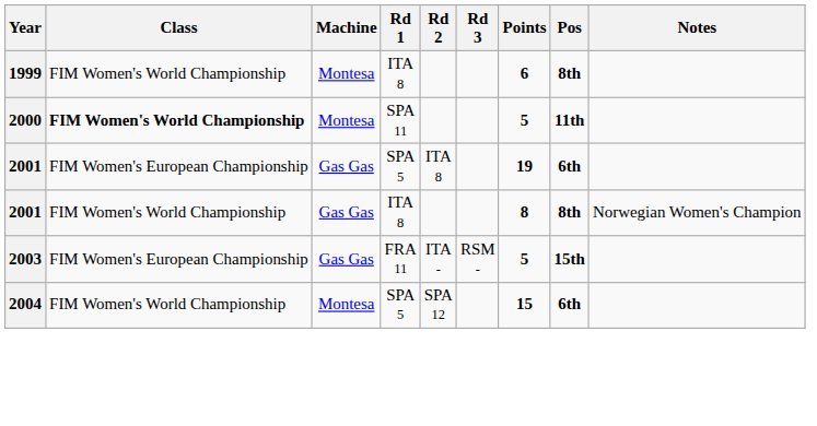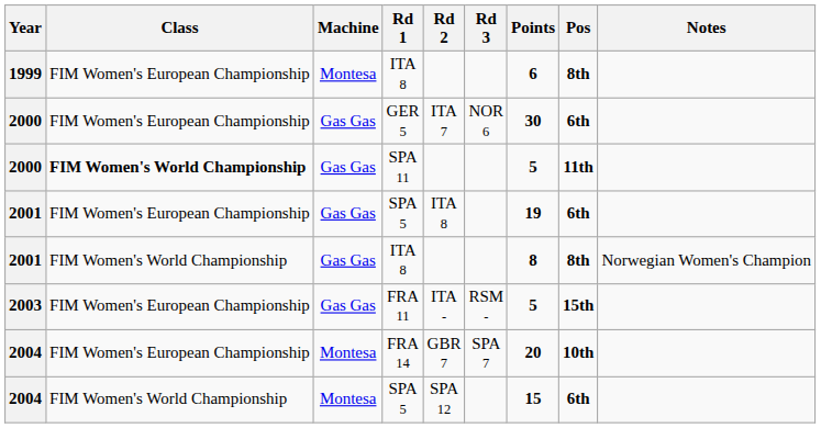 <table class="wikitable" style="font-size: 85%; text-align:center">
 <tr valign="top">
 <th valign="middle">Year</th>
 <th valign="middle">Class</th>
 <th valign="middle">Machine</th>
 <th>Rd<br>1</th>
 <th>Rd<br>2</th>
 <th>Rd<br>3</th>
 <th valign="middle">Points</th>
 <th valign="middle">Pos</th>
 <th valign="middle">Notes</th>
 </tr>
 <tr>
 <th>1999</th>
-<td align="left">FIM Women's World Championship</td>
+<td align="left">FIM Women's European Championship</td>
 <td><a href='#'>Montesa</a></td>
 <td>ITA<br><small>8</small></td>
 <td></td>
 <td></td>
 <td><strong>6</strong></td>
 <td><strong> 8th</strong></td>
 <td></td>
 </tr>
 <tr>
 <th>2000</th>
+<td align="left">FIM Women's European Championship</td>
+<td><a href='#'>Gas Gas</a></td>
+<td>GER<br><small>5</small></td>
+<td>ITA<br><small>7</small></td>
+<td>NOR<br><small>6</small></td>
+<td><strong>30</strong></td>
+<td><strong>6th</strong></td>
+<td></td>
+</tr>
+<tr>
+<th>2000</th>
 <td align="left"><strong>FIM Women's World Championship</strong></td>
-<td><a href='#'>Montesa</a></td>
+<td><a href='#'>Gas Gas</a></td>
 <td>SPA<br><small>11</small></td>
 <td></td>
 <td></td>
 <td><strong>5</strong></td>
 <td><strong>11th</strong></td>
 <td></td>
 </tr>
 <tr>
 <th>2001</th>
 <td align="left">FIM Women's European Championship</td>
 <td><a href='#'>Gas Gas</a></td>
 <td>SPA<br><small>5</small></td>
 <td>ITA<br><small>8</small></td>
 <td></td>
 <td><strong>19</strong></td>
 <td><strong>6th</strong></td>
 <td></td>
 </tr>
 <tr>
 <th>2001</th>
 <td align="left">FIM Women's World Championship</td>
 <td><a href='#'>Gas Gas</a></td>
 <td>ITA<br><small>8</small></td>
 <td></td>
 <td></td>
 <td><strong>8</strong></td>
 <td><strong>8th</strong></td>
 <td>Norwegian Women's Champion</td>
 </tr>
 <tr>
 <th>2003</th>
 <td align="left">FIM Women's European Championship</td>
 <td><a href='#'>Gas Gas</a></td>
 <td>FRA<br><small>11</small></td>
 <td>ITA<br><small>-</small></td>
 <td>RSM<br><small>-</small></td>
 <td><strong>5</strong></td>
 <td><strong>15th</strong></td>
 <td></td>
 </tr>
 <tr>
 <th>2004</th>
+<td align="left">FIM Women's European Championship</td>
+<td><a href='#'>Montesa</a></td>
+<td>FRA<br><small>14</small></td>
+<td>GBR<br><small>7</small></td>
+<td>SPA<br><small>7</small></td>
+<td><strong>20</strong></td>
+<td><strong>10th</strong></td>
+<td></td>
+</tr>
+<tr>
+<th>2004</th>
 <td align="left">FIM Women's World Championship</td>
 <td><a href='#'>Montesa</a></td>
 <td>SPA<br><small>5</small></td>
 <td>SPA<br><small>12</small></td>
 <td></td>
 <td><strong>15</strong></td>
 <td><strong>6th</strong></td>
 <td></td>
 </tr>
 </table>
